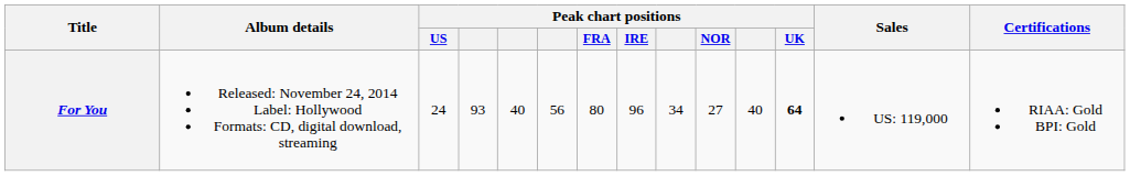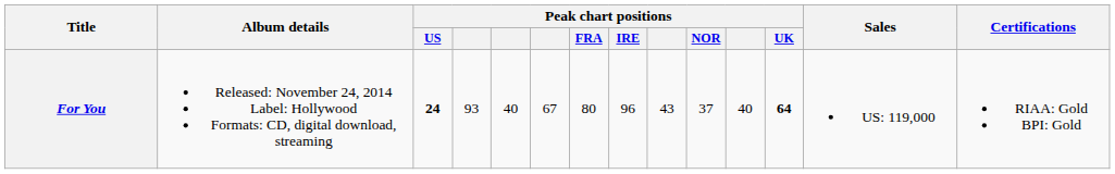 <table class="wikitable plainrowheaders" style="text-align:center;">
 <tr>
 <th scope="col" rowspan="2" style="width:10em;">Title</th>
 <th scope="col" rowspan="2" style="width:17em;">Album details</th>
 <th scope="col" colspan="10">Peak chart positions</th>
 <th scope="col" rowspan="2" style="width:10em;">Sales</th>
 <th scope="col" rowspan="2" style="width:10em;"><a href='#'>Certifications</a></th>
 </tr>
 <tr>
 <th scope="col" style="width:2.5em;font-size:90%;"><a href='#'>US</a><br></th>
 <th scope="col" style="width:2.5em;font-size:90%;"><a href='#'></a><br></th>
 <th scope="col" style="width:2.5em;font-size:90%;"><a href='#'></a><br></th>
 <th scope="col" style="width:2.5em;font-size:90%;"><a href='#'></a><br></th>
 <th scope="col" style="width:2.5em;font-size:90%;"><a href='#'>FRA</a><br></th>
 <th scope="col" style="width:2.5em;font-size:90%;"><a href='#'>IRE</a><br></th>
 <th scope="col" style="width:2.5em;font-size:90%;"><a href='#'></a> <br></th>
 <th scope="col" style="width:2.5em;font-size:90%;"><a href='#'>NOR</a><br></th>
 <th scope="col" style="width:2.5em;font-size:90%;"><a href='#'></a><br></th>
 <th scope="col" style="width:2.5em;font-size:90%;"><a href='#'>UK</a><br></th>
 </tr>
 <tr>
 <th scope="row"><em><a href='#'>For You</a></em></th>
 <td><br><ul><li>Released: November 24, 2014</li><li>Label: Hollywood</li><li>Formats: CD, digital download, streaming</li></ul></td>
-<td>24</td>
+<td><strong>24</strong></td>
 <td>93</td>
 <td>40</td>
-<td>56</td>
+<td>67</td>
 <td>80</td>
 <td>96</td>
-<td>34</td>
-<td>27</td>
+<td>43</td>
+<td>37</td>
 <td>40</td>
 <td><strong>64</strong></td>
 <td><br><ul><li>US: 119,000</li></ul></td>
 <td><br><ul><li>RIAA: Gold</li><li>BPI: Gold</li></ul></td>
 </tr>
 </table>
